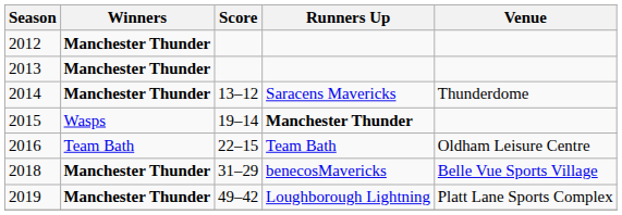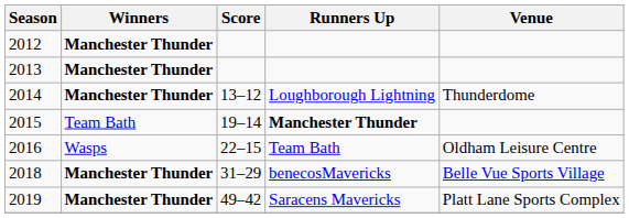 <table class="wikitable collapsible">
 <tr>
 <th>Season</th>
 <th>Winners</th>
 <th>Score</th>
 <th>Runners Up</th>
 <th>Venue</th>
 </tr>
 <tr>
 <td>2012</td>
 <td><strong>Manchester Thunder</strong></td>
 <td></td>
 <td></td>
 <td></td>
 </tr>
 <tr>
 <td>2013</td>
 <td><strong>Manchester Thunder</strong></td>
 <td></td>
 <td></td>
 <td></td>
 </tr>
 <tr>
 <td>2014 </td>
 <td><strong>Manchester Thunder</strong></td>
 <td>13–12</td>
-<td><a href='#'>Saracens Mavericks</a></td>
+<td><a href='#'>Loughborough Lightning</a></td>
 <td>Thunderdome</td>
 </tr>
 <tr>
 <td>2015 </td>
-<td><a href='#'>Wasps</a></td>
+<td><a href='#'>Team Bath</a></td>
 <td>19–14</td>
 <td><strong>Manchester Thunder</strong></td>
 <td></td>
 </tr>
 <tr>
 <td>2016 </td>
-<td><a href='#'>Team Bath</a></td>
+<td><a href='#'>Wasps</a></td>
 <td>22–15</td>
 <td><a href='#'>Team Bath</a></td>
 <td>Oldham Leisure Centre </td>
 </tr>
 <tr>
 <td>2018 </td>
 <td><strong>Manchester Thunder</strong></td>
 <td>31–29</td>
 <td><a href='#'>benecosMavericks</a></td>
 <td><a href='#'>Belle Vue Sports Village</a></td>
 </tr>
 <tr>
 <td>2019 </td>
 <td><strong>Manchester Thunder</strong></td>
 <td>49–42</td>
-<td><a href='#'>Loughborough Lightning</a></td>
+<td><a href='#'>Saracens Mavericks</a></td>
 <td>Platt Lane Sports Complex</td>
 </tr>
 <tr>
 </tr>
 </table>
